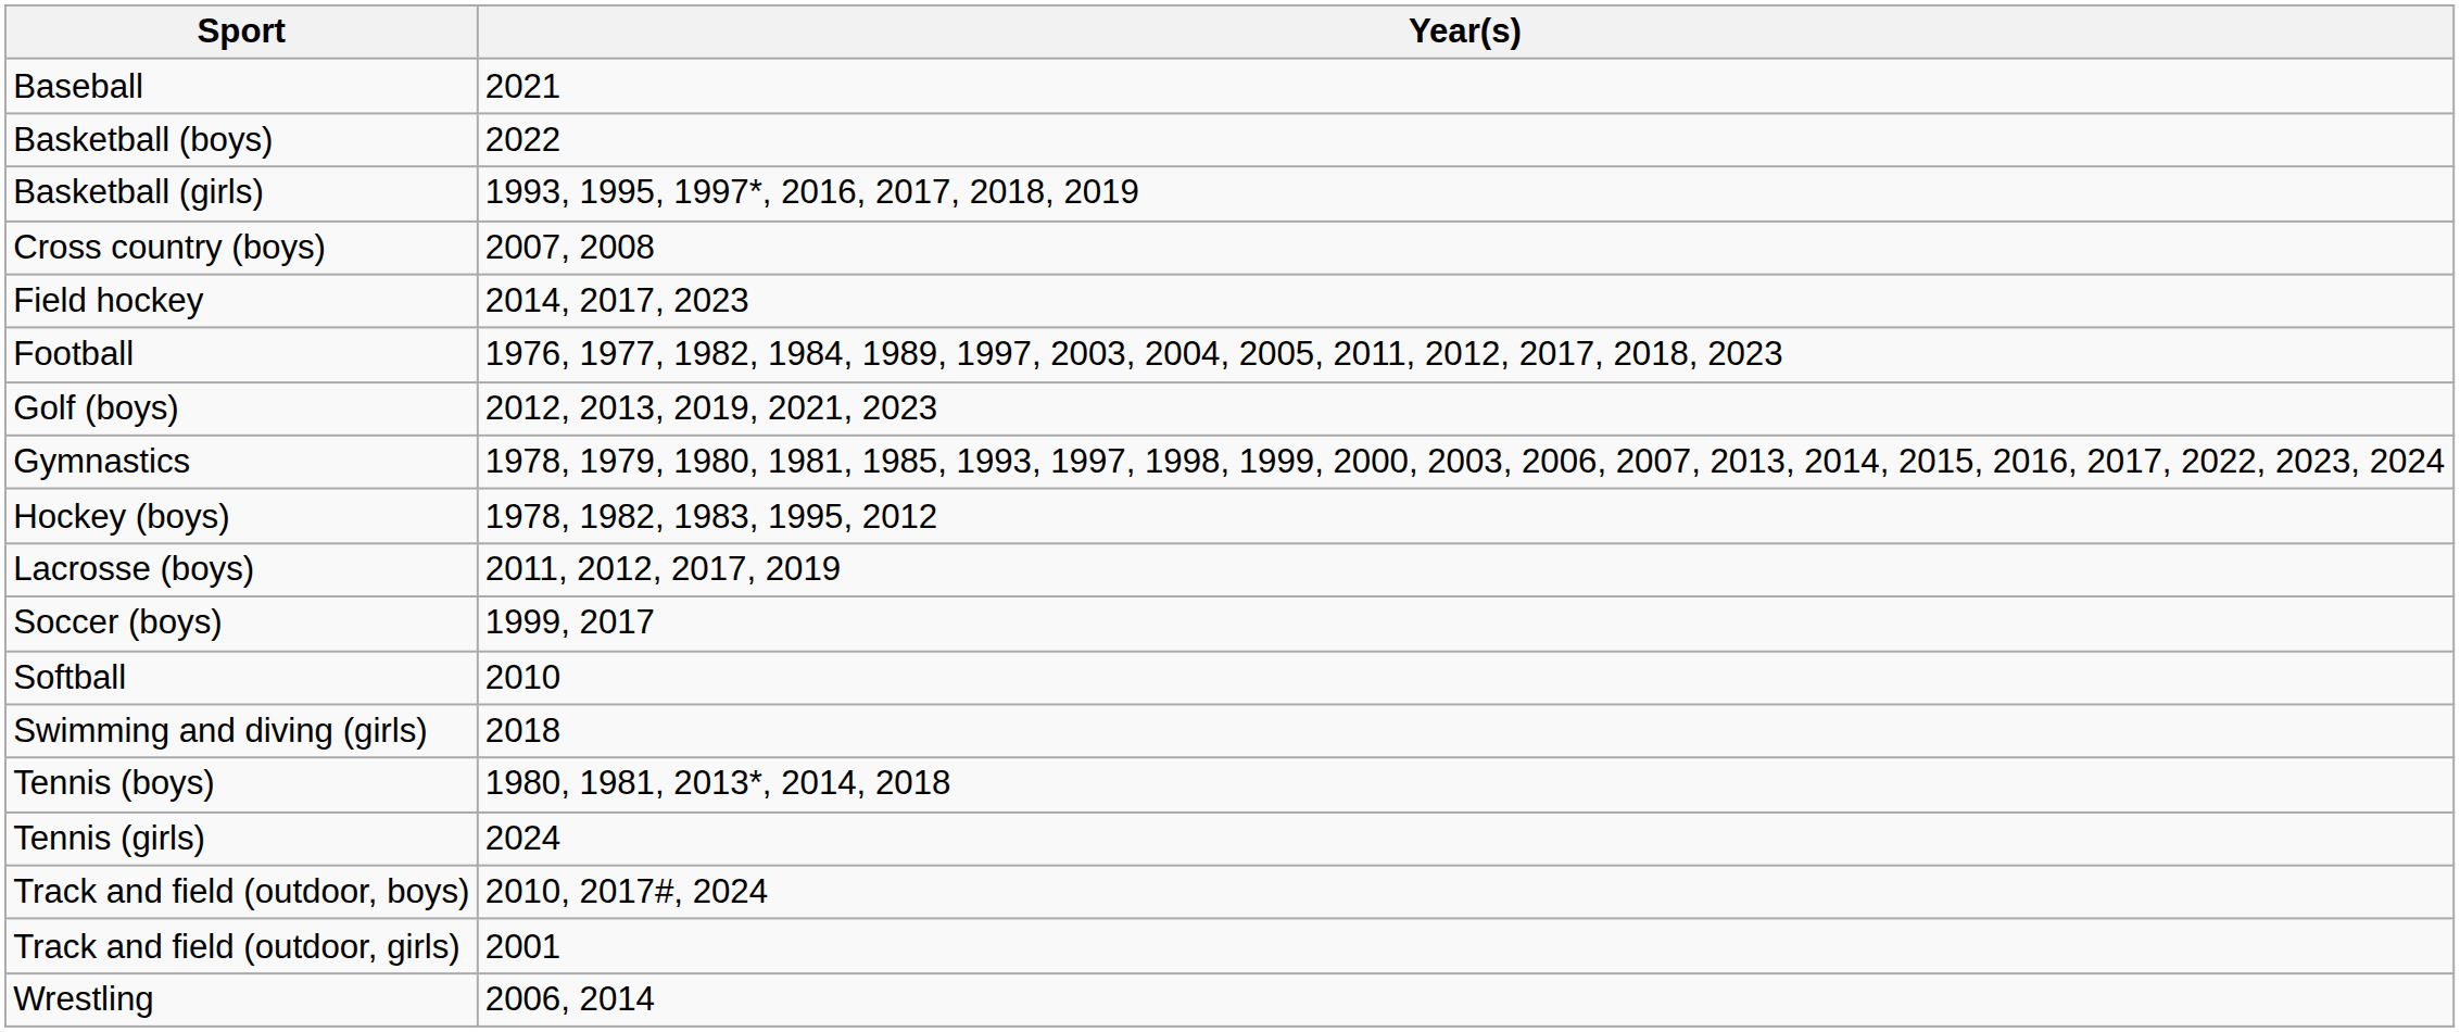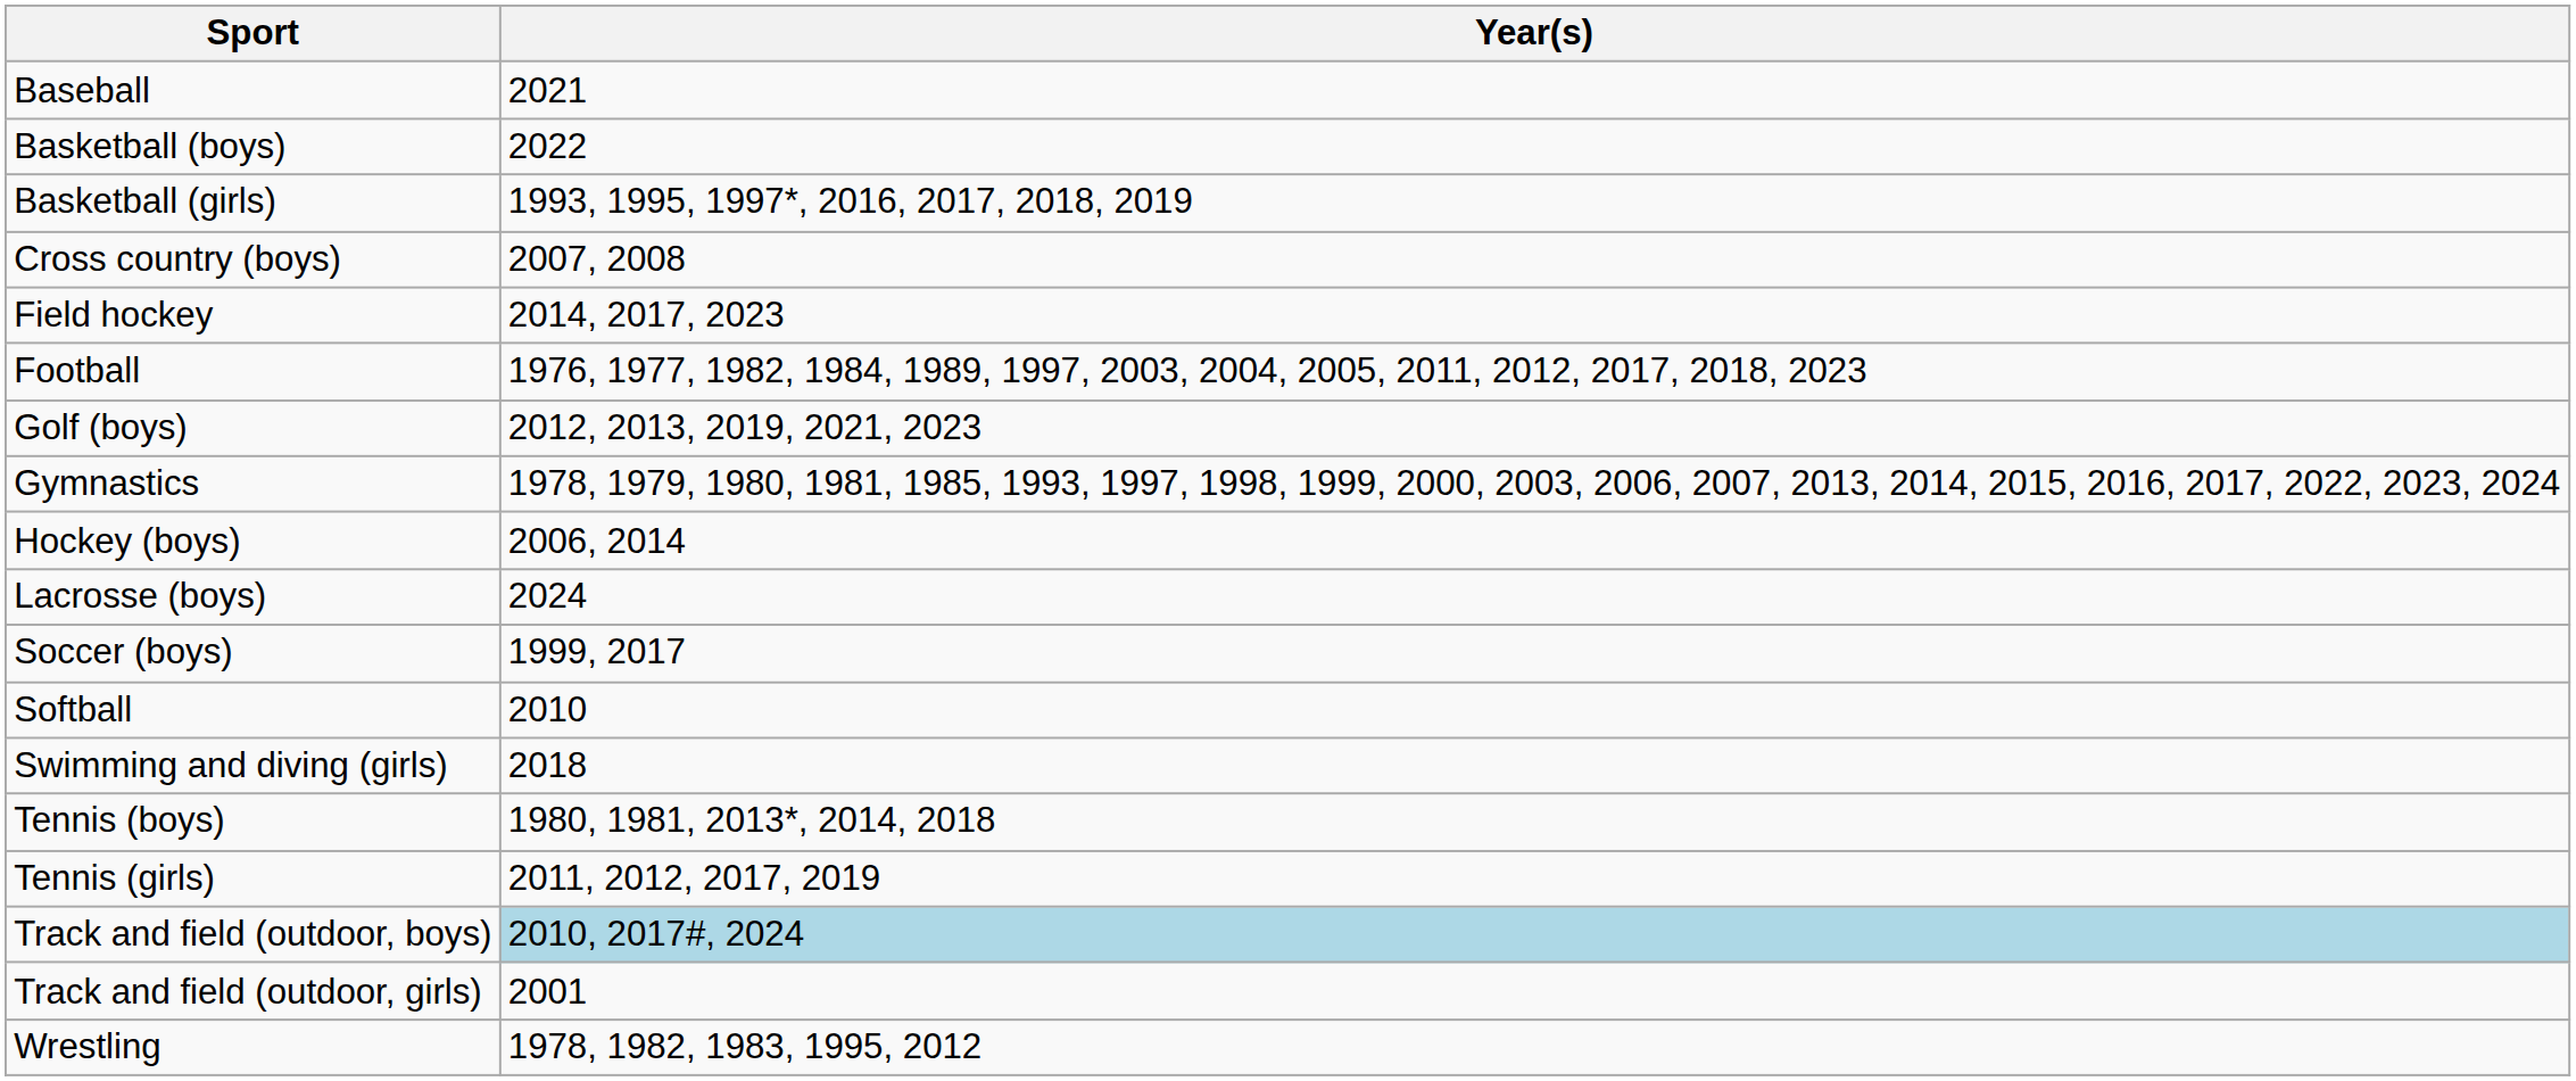 <table class="wikitable">
 <tr>
 <th>Sport</th>
 <th>Year(s)</th>
 </tr>
 <tr>
 <td>Baseball</td>
 <td>2021</td>
 </tr>
 <tr>
 <td>Basketball (boys)</td>
 <td>2022</td>
 </tr>
 <tr>
 <td>Basketball (girls)</td>
 <td>1993, 1995, 1997*, 2016, 2017, 2018, 2019</td>
 </tr>
 <tr>
 <td>Cross country (boys)</td>
 <td>2007, 2008</td>
 </tr>
 <tr>
 <td>Field hockey</td>
 <td>2014, 2017, 2023</td>
 </tr>
 <tr>
 <td>Football</td>
 <td>1976, 1977, 1982, 1984, 1989, 1997, 2003, 2004, 2005, 2011, 2012, 2017, 2018, 2023</td>
 </tr>
 <tr>
 <td>Golf (boys)</td>
 <td>2012, 2013, 2019, 2021, 2023</td>
 </tr>
 <tr>
 <td>Gymnastics</td>
 <td>1978, 1979, 1980, 1981, 1985, 1993, 1997, 1998, 1999, 2000, 2003, 2006, 2007, 2013, 2014, 2015, 2016, 2017, 2022, 2023, 2024</td>
 </tr>
 <tr>
 <td>Hockey (boys)</td>
-<td>1978, 1982, 1983, 1995, 2012</td>
+<td>2006, 2014</td>
 </tr>
 <tr>
 <td>Lacrosse (boys)</td>
-<td>2011, 2012, 2017, 2019</td>
+<td>2024</td>
 </tr>
 <tr>
 <td>Soccer (boys)</td>
 <td>1999, 2017</td>
 </tr>
 <tr>
 <td>Softball</td>
 <td>2010</td>
 </tr>
 <tr>
 <td>Swimming and diving (girls)</td>
 <td>2018</td>
 </tr>
 <tr>
 <td>Tennis (boys)</td>
 <td>1980, 1981, 2013*, 2014, 2018</td>
 </tr>
 <tr>
 <td>Tennis (girls)</td>
-<td>2024</td>
+<td>2011, 2012, 2017, 2019</td>
 </tr>
 <tr>
 <td>Track and field (outdoor, boys)</td>
-<td>2010, 2017#, 2024</td>
+<td style="background: lightblue;">2010, 2017#, 2024</td>
 </tr>
 <tr>
 <td>Track and field (outdoor, girls)</td>
 <td>2001</td>
 </tr>
 <tr>
 <td>Wrestling</td>
-<td>2006, 2014</td>
+<td>1978, 1982, 1983, 1995, 2012</td>
 </tr>
 </table>
